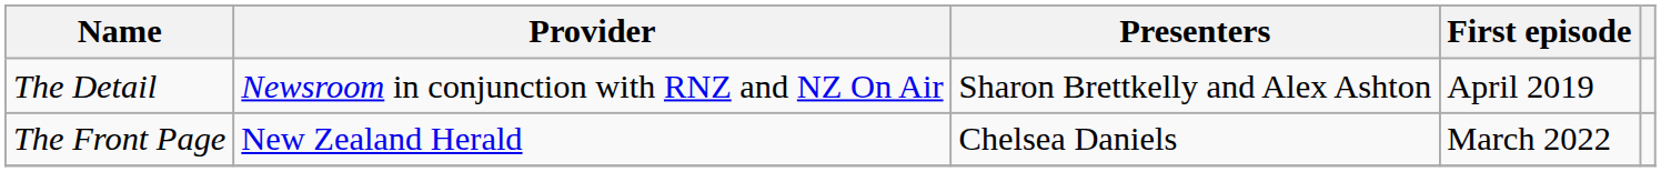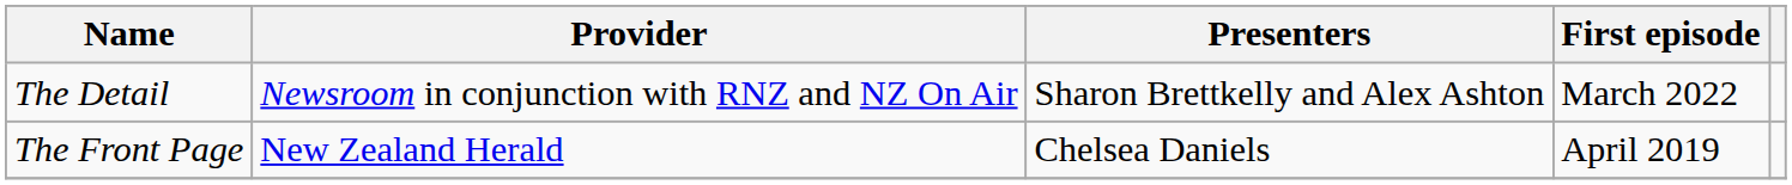 <table class="wikitable sortable">
 <tr>
 <th>Name</th>
 <th>Provider</th>
 <th>Presenters</th>
 <th data-sort-type=isoDate>First episode</th>
 <th class="unsortable"></th>
 </tr>
 <tr>
 <td><em>The Detail</em></td>
 <td><a href='#'><em>Newsroom</em></a> in conjunction with <a href='#'>RNZ</a> and <a href='#'>NZ On Air</a></td>
 <td>Sharon Brettkelly and Alex Ashton</td>
-<td data-sort-value="2019-04-01">April 2019</td>
+<td data-sort-value="2019-04-01">March 2022</td>
 <td></td>
 </tr>
 <tr>
 <td><em>The Front Page</em></td>
 <td><a href='#'>New Zealand Herald</a></td>
 <td>Chelsea Daniels</td>
-<td data-sort-value="2019-04-01">March 2022</td>
+<td data-sort-value="2019-04-01">April 2019</td>
 <td></td>
 </tr>
 <tr>
 </tr>
 </table>
